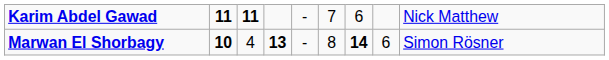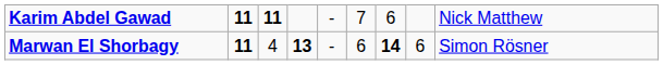 <table class="wikitable">
 <tr>
 <td width=200> <strong><a href='#'>Karim Abdel Gawad</a></strong></td>
 <td style="width:20px; text-align:center;"><strong>11</strong></td>
 <td style="width:20px; text-align:center;"><strong>11</strong></td>
 <td style="width:20px; text-align:center;"></td>
 <td style="width:20px; text-align:center;">-</td>
 <td style="width:20px; text-align:center;">7</td>
 <td style="width:20px; text-align:center;">6</td>
 <td style="width:20px; text-align:center;"></td>
 <td width=200> <a href='#'>Nick Matthew</a></td>
 </tr>
 <tr>
 <td width=200> <strong><a href='#'>Marwan El Shorbagy</a></strong></td>
-<td style="width:20px; text-align:center;"><strong>10</strong></td>
+<td style="width:20px; text-align:center;"><strong>11</strong></td>
 <td style="width:20px; text-align:center;">4</td>
 <td style="width:20px; text-align:center;"><strong>13</strong></td>
 <td style="width:20px; text-align:center;">-</td>
-<td style="width:20px; text-align:center;">8</td>
+<td style="width:20px; text-align:center;">6</td>
 <td style="width:20px; text-align:center;"><strong>14</strong></td>
 <td style="width:20px; text-align:center;">6</td>
 <td width=200> <a href='#'>Simon Rösner</a></td>
 </tr>
 </table>
